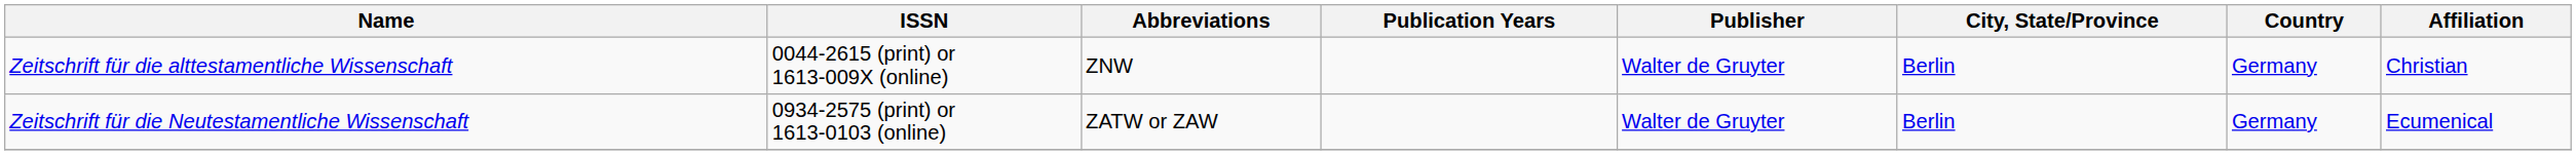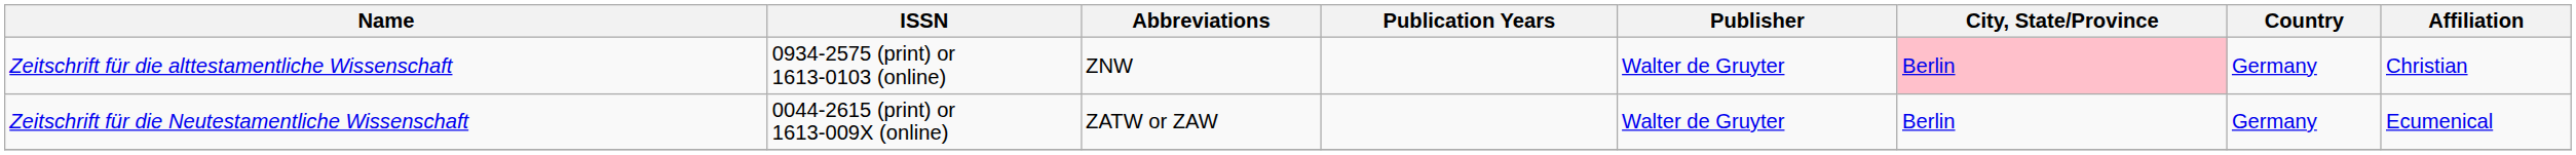 <table class="wikitable sortable" style="width: 100%;">
 <tr>
 <th>Name</th>
 <th>ISSN</th>
 <th>Abbreviations</th>
 <th>Publication Years</th>
 <th>Publisher</th>
 <th>City, State/Province</th>
 <th>Country</th>
 <th>Affiliation</th>
 </tr>
 <tr>
 <td><em><a href='#'>Zeitschrift für die alttestamentliche Wissenschaft</a></em></td>
-<td>0044-2615 (print) or<br>1613-009X (online)</td>
+<td>0934-2575 (print) or<br>1613-0103 (online)</td>
 <td>ZNW</td>
 <td></td>
 <td><a href='#'>Walter de Gruyter</a></td>
-<td><a href='#'>Berlin</a></td>
+<td style="background: pink;"><a href='#'>Berlin</a></td>
 <td><a href='#'>Germany</a></td>
 <td><a href='#'>Christian</a></td>
 </tr>
 <tr>
 <td><em><a href='#'>Zeitschrift für die Neutestamentliche Wissenschaft</a></em></td>
-<td>0934-2575 (print) or<br>1613-0103 (online)</td>
+<td>0044-2615 (print) or<br>1613-009X (online)</td>
 <td>ZATW or ZAW</td>
 <td></td>
 <td><a href='#'>Walter de Gruyter</a></td>
 <td><a href='#'>Berlin</a></td>
 <td><a href='#'>Germany</a></td>
 <td><a href='#'>Ecumenical</a></td>
 </tr>
 <tr>
 </tr>
 </table>
